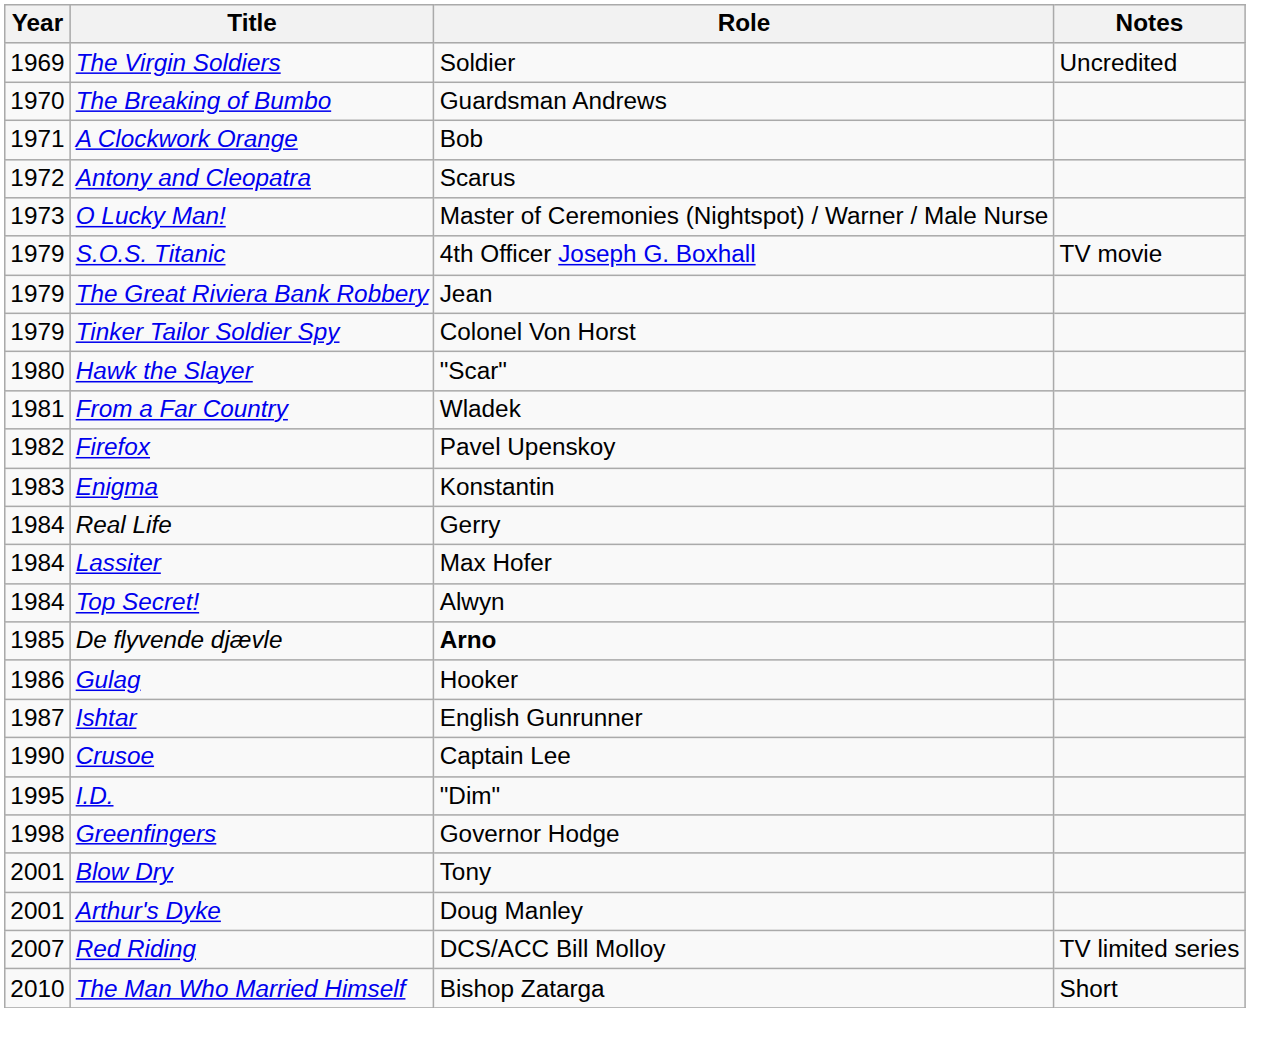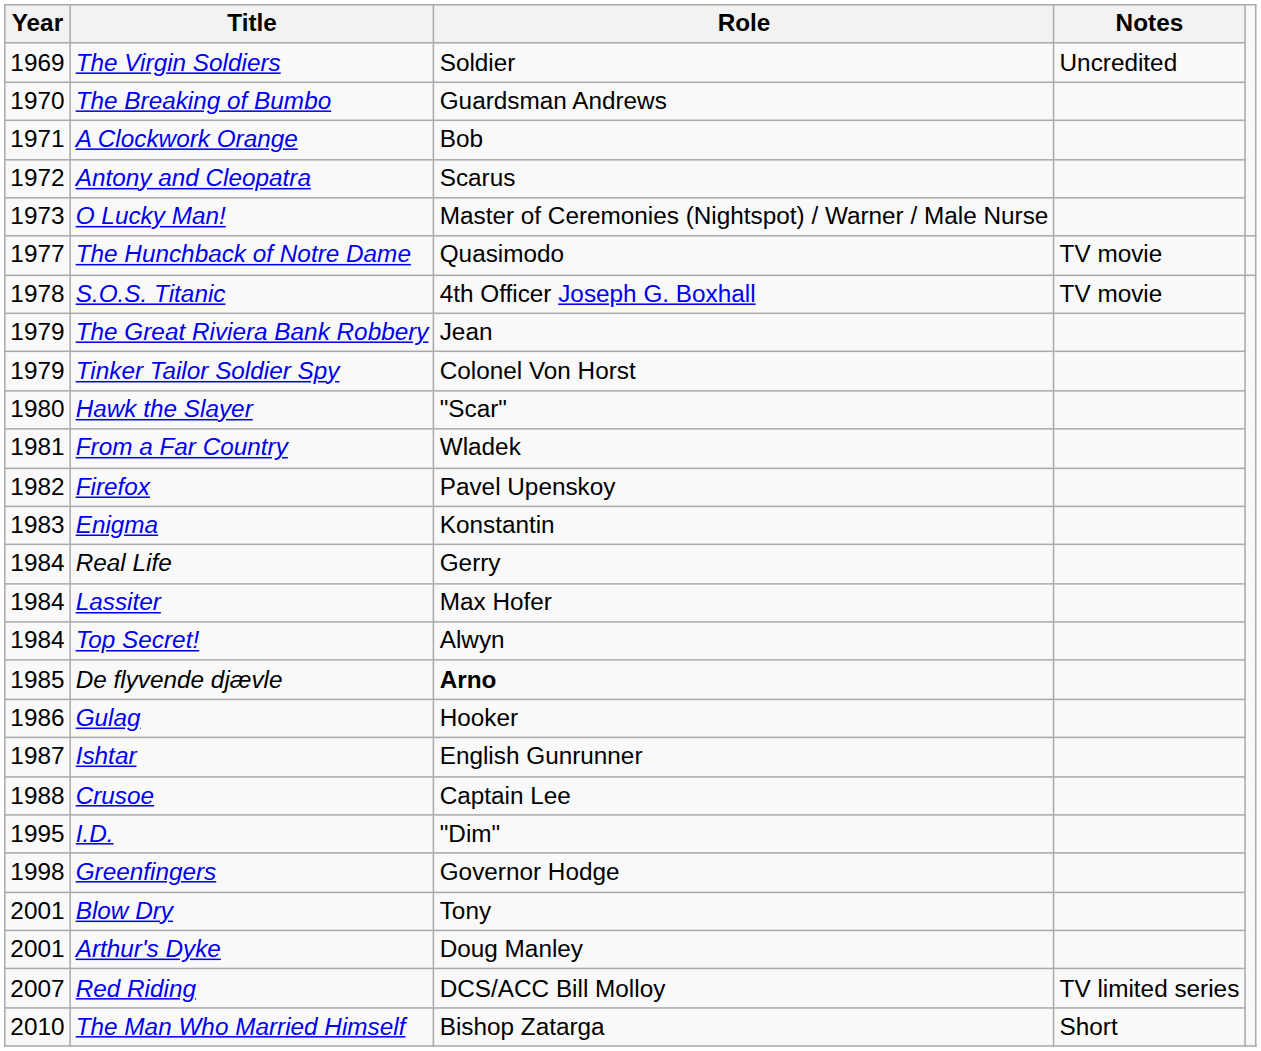 <table class="wikitable">
 <tr>
 <th>Year</th>
 <th>Title</th>
 <th>Role</th>
 <th>Notes</th>
 </tr>
 <tr>
 <td>1969</td>
 <td><em><a href='#'>The Virgin Soldiers</a></em></td>
 <td>Soldier</td>
 <td>Uncredited</td>
 </tr>
 <tr>
 <td>1970</td>
 <td><em><a href='#'>The Breaking of Bumbo</a></em></td>
 <td>Guardsman Andrews</td>
 <td></td>
 </tr>
 <tr>
 <td>1971</td>
 <td><em><a href='#'>A Clockwork Orange</a></em></td>
 <td>Bob</td>
 <td></td>
 </tr>
 <tr>
 <td>1972</td>
 <td><em><a href='#'>Antony and Cleopatra</a></em></td>
 <td>Scarus</td>
 <td></td>
 </tr>
 <tr>
 <td>1973</td>
 <td><em><a href='#'>O Lucky Man!</a></em></td>
 <td>Master of Ceremonies (Nightspot) / Warner / Male Nurse</td>
 <td></td>
 </tr>
 <tr>
-<td>1979</td>
+<td>1977</td>
+<td><em><a href='#'>The Hunchback of Notre Dame</a></em></td>
+<td>Quasimodo</td>
+<td>TV movie</td>
+<td></td>
+</tr>
+<tr>
+<td>1978</td>
 <td><em><a href='#'>S.O.S. Titanic</a></em></td>
 <td>4th Officer <a href='#'>Joseph G. Boxhall</a></td>
 <td>TV movie</td>
 </tr>
 <tr>
 <td>1979</td>
 <td><em><a href='#'>The Great Riviera Bank Robbery</a></em></td>
 <td>Jean</td>
 <td></td>
 </tr>
 <tr>
 <td>1979</td>
 <td><em><a href='#'>Tinker Tailor Soldier Spy</a></em></td>
 <td>Colonel Von Horst</td>
 <td></td>
 </tr>
 <tr>
 <td>1980</td>
 <td><em><a href='#'>Hawk the Slayer</a></em></td>
 <td>"Scar"</td>
 <td></td>
 </tr>
 <tr>
 <td>1981</td>
 <td><em><a href='#'>From a Far Country</a></em></td>
 <td>Wladek</td>
 <td></td>
 </tr>
 <tr>
 <td>1982</td>
 <td><em><a href='#'>Firefox</a></em></td>
 <td>Pavel Upenskoy</td>
 <td></td>
 </tr>
 <tr>
 <td>1983</td>
 <td><em><a href='#'>Enigma</a></em></td>
 <td>Konstantin</td>
 <td></td>
 </tr>
 <tr>
 <td>1984</td>
 <td><em>Real Life</em></td>
 <td>Gerry</td>
 <td></td>
 </tr>
 <tr>
 <td>1984</td>
 <td><em><a href='#'>Lassiter</a></em></td>
 <td>Max Hofer</td>
 <td></td>
 </tr>
 <tr>
 <td>1984</td>
 <td><em><a href='#'>Top Secret!</a></em></td>
 <td>Alwyn</td>
 <td></td>
 </tr>
 <tr>
 <td>1985</td>
 <td><em>De flyvende djævle</em></td>
 <td><strong>Arno</strong></td>
 <td></td>
 </tr>
 <tr>
 <td>1986</td>
 <td><em><a href='#'>Gulag</a></em></td>
 <td>Hooker</td>
 <td></td>
 </tr>
 <tr>
 <td>1987</td>
 <td><em><a href='#'>Ishtar</a></em></td>
 <td>English Gunrunner</td>
 <td></td>
 </tr>
 <tr>
-<td>1990</td>
+<td>1988</td>
 <td><em><a href='#'>Crusoe</a></em></td>
 <td>Captain Lee</td>
 <td></td>
 </tr>
 <tr>
 <td>1995</td>
 <td><em><a href='#'>I.D.</a></em></td>
 <td>"Dim"</td>
 <td></td>
 </tr>
 <tr>
 <td>1998</td>
 <td><em><a href='#'>Greenfingers</a></em></td>
 <td>Governor Hodge</td>
 <td></td>
 </tr>
 <tr>
 <td>2001</td>
 <td><em><a href='#'>Blow Dry</a></em></td>
 <td>Tony</td>
 <td></td>
 </tr>
 <tr>
 <td>2001</td>
 <td><em><a href='#'>Arthur's Dyke</a></em></td>
 <td>Doug Manley</td>
 <td></td>
 </tr>
 <tr>
 <td>2007</td>
 <td><em><a href='#'>Red Riding</a></em></td>
 <td>DCS/ACC Bill Molloy</td>
 <td>TV limited series</td>
 </tr>
 <tr>
 <td>2010</td>
 <td><em><a href='#'>The Man Who Married Himself</a></em></td>
 <td>Bishop Zatarga</td>
 <td>Short</td>
 </tr>
 </table>
